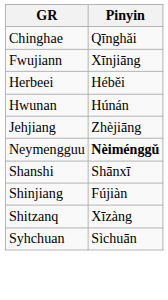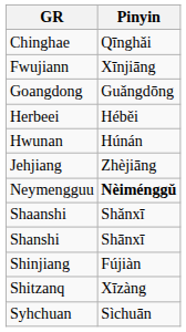 <table class="wikitable sortable" style="margin: 1em auto 1em auto">
 <tr>
 <th>GR</th>
 <th>Pinyin</th>
 </tr>
 <tr>
 <td>Chingha<span>e</span></td>
 <td>Qīnghǎi</td>
 </tr>
 <tr>
 <td>F<span>w</span>ujia<span>nn</span></td>
 <td>Xīnjiāng</td>
+</tr>
+<tr>
+<td>G<span>o</span>angdong</td>
+<td>Guǎngdōng</td>
 </tr>
 <tr>
 <td>He<span>r</span>b<span>ee</span>i</td>
 <td>Héběi</td>
 </tr>
 <tr>
 <td>H<span>w</span>u<span>n</span>an</td>
 <td>Húnán</td>
 </tr>
 <tr>
 <td>Je<span>h</span>jiang</td>
 <td>Zhèjiāng</td>
 </tr>
 <tr>
 <td>Ne<span>y</span>m<span>e</span>ngg<span>uu</span></td>
 <td><strong>Nèiménggǔ</strong></td>
 </tr>
 <tr>
+<td>Sh<span>aa</span>nshi</td>
+<td>Shǎnxī</td>
+</tr>
+<tr>
 <td>Shanshi</td>
 <td>Shānxī</td>
 </tr>
 <tr>
 <td>Shinjiang</td>
 <td>Fújiàn</td>
 </tr>
 <tr>
 <td>Shitzan<span>q</span></td>
 <td>Xīzàng</td>
 </tr>
 <tr>
 <td>Sy<span>h</span>chuan</td>
 <td>Sìchuān</td>
 </tr>
 </table>
